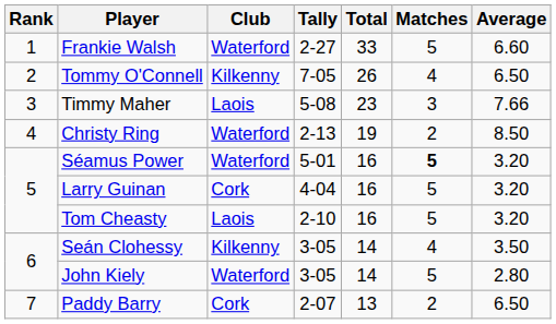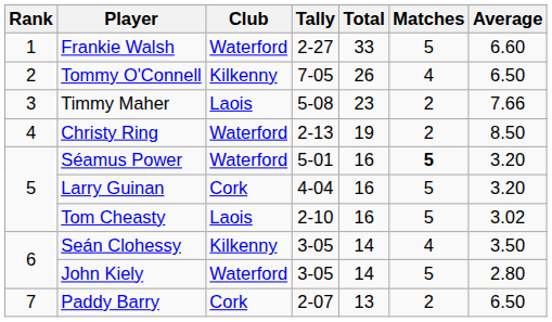 <table class="wikitable">
 <tr>
 <th>Rank</th>
 <th>Player</th>
 <th>Club</th>
 <th>Tally</th>
 <th>Total</th>
 <th>Matches</th>
 <th>Average</th>
 </tr>
 <tr>
 <td rowspan=1 align=center>1</td>
 <td><a href='#'>Frankie Walsh</a></td>
 <td><a href='#'>Waterford</a></td>
 <td align=center>2-27</td>
 <td align=center>33</td>
 <td align=center>5</td>
 <td align=center>6.60</td>
 </tr>
 <tr>
 <td rowspan=1 align=center>2</td>
 <td><a href='#'>Tommy O'Connell</a></td>
 <td><a href='#'>Kilkenny</a></td>
 <td align=center>7-05</td>
 <td align=center>26</td>
 <td align=center>4</td>
 <td align=center>6.50</td>
 </tr>
 <tr>
 <td rowspan=1 align=center>3</td>
 <td>Timmy Maher</td>
 <td><a href='#'>Laois</a></td>
 <td align=center>5-08</td>
 <td align=center>23</td>
-<td align=center>3</td>
+<td align=center>2</td>
 <td align=center>7.66</td>
 </tr>
 <tr>
 <td rowspan=1 align=center>4</td>
 <td><a href='#'>Christy Ring</a></td>
 <td><a href='#'>Waterford</a></td>
 <td align=center>2-13</td>
 <td align=center>19</td>
 <td align=center>2</td>
 <td align=center>8.50</td>
 </tr>
 <tr>
 <td rowspan=3 align=center>5</td>
 <td><a href='#'>Séamus Power</a></td>
 <td><a href='#'>Waterford</a></td>
 <td align=center>5-01</td>
 <td align=center>16</td>
 <td align=center><strong>5</strong></td>
 <td align=center>3.20</td>
 </tr>
 <tr>
 <td><a href='#'>Larry Guinan</a></td>
 <td><a href='#'>Cork</a></td>
 <td align=center>4-04</td>
 <td align=center>16</td>
 <td align=center>5</td>
 <td align=center>3.20</td>
 </tr>
 <tr>
 <td><a href='#'>Tom Cheasty</a></td>
 <td><a href='#'>Laois</a></td>
 <td align=center>2-10</td>
 <td align=center>16</td>
 <td align=center>5</td>
-<td align=center>3.20</td>
+<td align=center>3.02</td>
 </tr>
 <tr>
 <td rowspan=2 align=center>6</td>
 <td><a href='#'>Seán Clohessy</a></td>
 <td><a href='#'>Kilkenny</a></td>
 <td align=center>3-05</td>
 <td align=center>14</td>
 <td align=center>4</td>
 <td align=center>3.50</td>
 </tr>
 <tr>
 <td><a href='#'>John Kiely</a></td>
 <td><a href='#'>Waterford</a></td>
 <td align=center>3-05</td>
 <td align=center>14</td>
 <td align=center>5</td>
 <td align=center>2.80</td>
 </tr>
 <tr>
 <td rowspan=1 align=center>7</td>
 <td><a href='#'>Paddy Barry</a></td>
 <td><a href='#'>Cork</a></td>
 <td align=center>2-07</td>
 <td align=center>13</td>
 <td align=center>2</td>
 <td align=center>6.50</td>
 </tr>
 </table>
